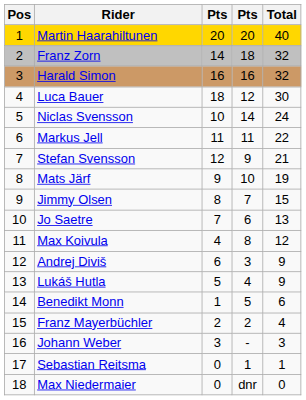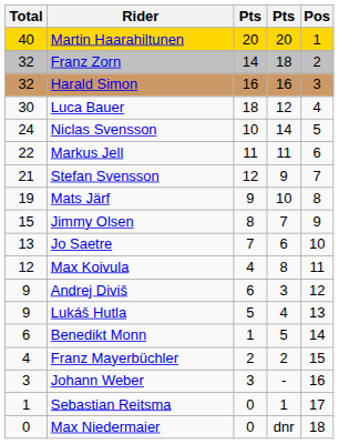 <table class="wikitable" style="font-size: 100%">
 <tr>
-<th width="20">Pos</th>
+<th width="40">Total</th>
 <th width="200">Rider</th>
 <th width="30">Pts</th>
 <th width="30">Pts</th>
-<th width="40">Total</th>
+<th width="20">Pos</th>
 </tr>
 <tr align="center" style="background-color: gold;">
-<td>1</td>
+<td>40</td>
 <td align="left"> <a href='#'>Martin Haarahiltunen</a></td>
 <td>20</td>
 <td>20</td>
-<td>40</td>
+<td>1</td>
 </tr>
 <tr align="center" style="background-color: silver;">
-<td>2</td>
+<td>32</td>
 <td align="left"> <a href='#'>Franz Zorn</a></td>
 <td>14</td>
 <td>18</td>
-<td>32</td>
+<td>2</td>
 </tr>
 <tr align="center" style="background-color: #cc9966;">
-<td>3</td>
+<td>32</td>
 <td align="left"> <a href='#'>Harald Simon</a></td>
 <td>16</td>
 <td>16</td>
-<td>32</td>
+<td>3</td>
 </tr>
 <tr align="center">
-<td>4</td>
+<td>30</td>
 <td align="left"> <a href='#'>Luca Bauer</a></td>
 <td>18</td>
 <td>12</td>
-<td>30</td>
+<td>4</td>
 </tr>
 <tr align="center">
-<td>5</td>
+<td>24</td>
 <td align="left"> <a href='#'>Niclas Svensson</a></td>
 <td>10</td>
 <td>14</td>
-<td>24</td>
+<td>5</td>
 </tr>
 <tr align="center">
-<td>6</td>
+<td>22</td>
 <td align="left"> <a href='#'>Markus Jell</a></td>
 <td>11</td>
 <td>11</td>
-<td>22</td>
+<td>6</td>
 </tr>
 <tr align="center">
-<td>7</td>
+<td>21</td>
 <td align="left"> <a href='#'>Stefan Svensson</a></td>
 <td>12</td>
 <td>9</td>
-<td>21</td>
+<td>7</td>
 </tr>
 <tr align="center">
-<td>8</td>
+<td>19</td>
 <td align="left"> <a href='#'>Mats Järf</a></td>
 <td>9</td>
 <td>10</td>
-<td>19</td>
+<td>8</td>
 </tr>
 <tr align="center">
-<td>9</td>
+<td>15</td>
 <td align="left"> <a href='#'>Jimmy Olsen</a></td>
 <td>8</td>
 <td>7</td>
-<td>15</td>
-</tr>
-<tr align="center">
-<td>10</td>
-<td align="left"> <a href='#'>Jo Saetre</a></td>
-<td>7</td>
-<td>6</td>
-<td>13</td>
-</tr>
-<tr align="center">
-<td>11</td>
-<td align="left"> <a href='#'>Max Koivula</a></td>
-<td>4</td>
-<td>8</td>
-<td>12</td>
-</tr>
-<tr align="center">
-<td>12</td>
-<td align="left"> <a href='#'>Andrej Diviš</a></td>
-<td>6</td>
-<td>3</td>
 <td>9</td>
 </tr>
 <tr align="center">
 <td>13</td>
+<td align="left"> <a href='#'>Jo Saetre</a></td>
+<td>7</td>
+<td>6</td>
+<td>10</td>
+</tr>
+<tr align="center">
+<td>12</td>
+<td align="left"> <a href='#'>Max Koivula</a></td>
+<td>4</td>
+<td>8</td>
+<td>11</td>
+</tr>
+<tr align="center">
+<td>9</td>
+<td align="left"> <a href='#'>Andrej Diviš</a></td>
+<td>6</td>
+<td>3</td>
+<td>12</td>
+</tr>
+<tr align="center">
+<td>9</td>
 <td align="left"> <a href='#'>Lukáš Hutla</a></td>
 <td>5</td>
 <td>4</td>
-<td>9</td>
+<td>13</td>
 </tr>
 <tr align="center">
-<td>14</td>
+<td>6</td>
 <td align="left"> <a href='#'>Benedikt Monn</a></td>
 <td>1</td>
 <td>5</td>
-<td>6</td>
+<td>14</td>
 </tr>
 <tr align="center">
-<td>15</td>
+<td>4</td>
 <td align="left"> <a href='#'>Franz Mayerbüchler</a></td>
 <td>2</td>
 <td>2</td>
-<td>4</td>
+<td>15</td>
 </tr>
 <tr align="center">
-<td>16</td>
+<td>3</td>
 <td align="left"> <a href='#'>Johann Weber</a></td>
 <td>3</td>
 <td>-</td>
-<td>3</td>
+<td>16</td>
 </tr>
 <tr align="center">
-<td>17</td>
+<td>1</td>
 <td align="left"> <a href='#'>Sebastian Reitsma</a></td>
 <td>0</td>
 <td>1</td>
-<td>1</td>
+<td>17</td>
 </tr>
 <tr align="center">
-<td>18</td>
+<td>0</td>
 <td align="left"> <a href='#'>Max Niedermaier</a></td>
 <td>0</td>
 <td>dnr</td>
-<td>0</td>
+<td>18</td>
 </tr>
 </table>
